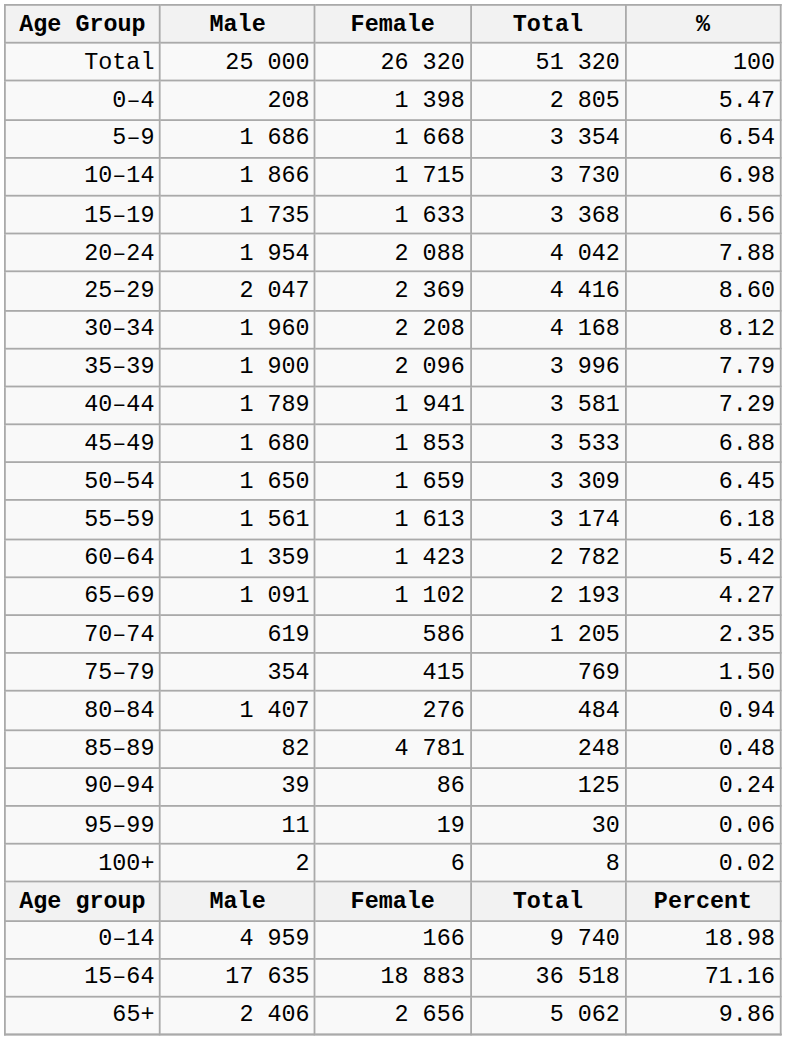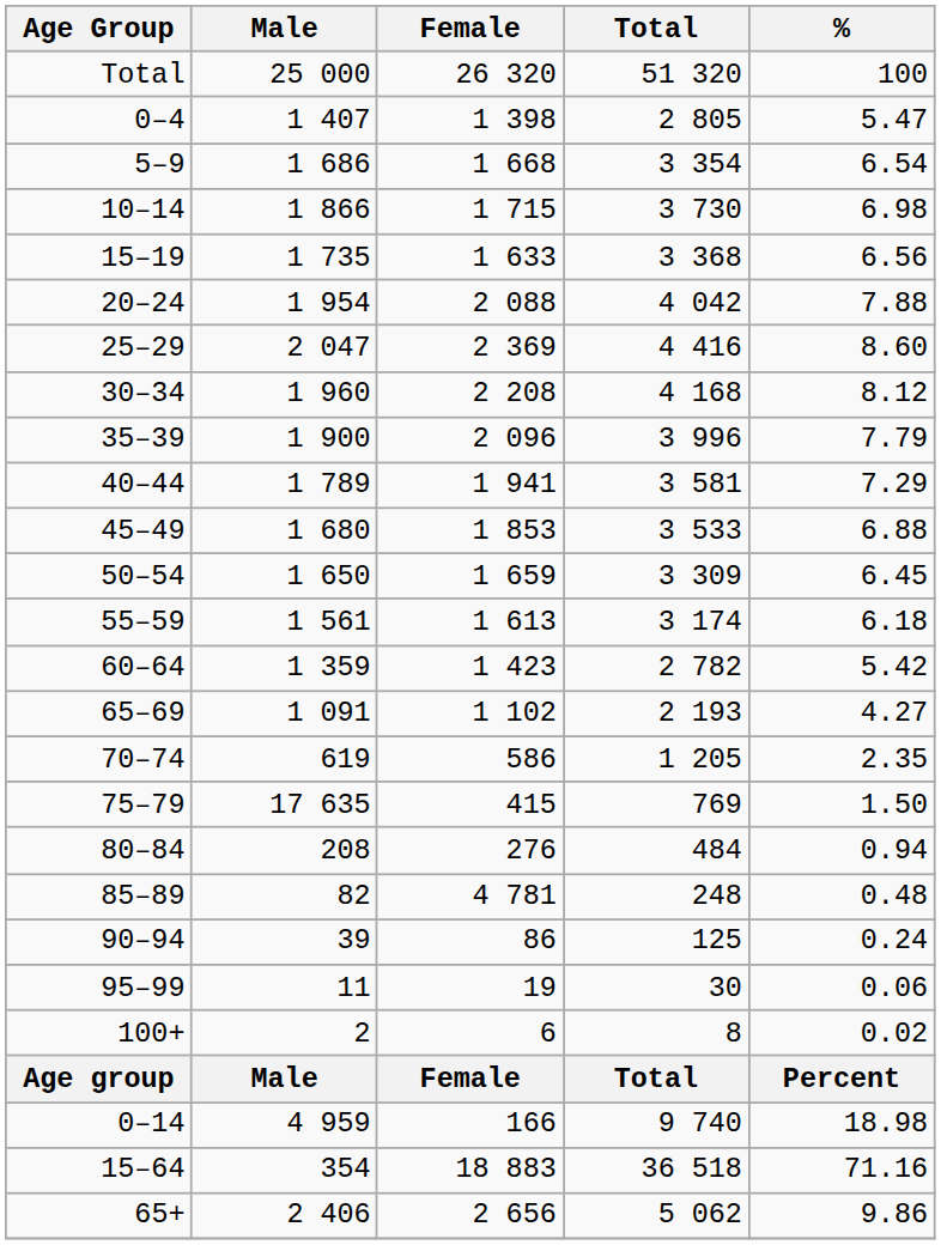 <table class="wikitable">
 <tr>
 <th width="80pt">Age Group</th>
 <th width="80pt">Male</th>
 <th width="80pt">Female</th>
 <th width="80pt">Total</th>
 <th width="80pt">%</th>
 </tr>
 <tr>
 <td align="right">Total</td>
 <td align="right">25 000</td>
 <td align="right">26 320</td>
 <td align="right">51 320</td>
 <td align="right">100</td>
 </tr>
 <tr>
 <td align="right">0–4</td>
-<td align="right">208</td>
+<td align="right">1 407</td>
 <td align="right">1 398</td>
 <td align="right">2 805</td>
 <td align="right">5.47</td>
 </tr>
 <tr>
 <td align="right">5–9</td>
 <td align="right">1 686</td>
 <td align="right">1 668</td>
 <td align="right">3 354</td>
 <td align="right">6.54</td>
 </tr>
 <tr>
 <td align="right">10–14</td>
 <td align="right">1 866</td>
 <td align="right">1 715</td>
 <td align="right">3 730</td>
 <td align="right">6.98</td>
 </tr>
 <tr>
 <td align="right">15–19</td>
 <td align="right">1 735</td>
 <td align="right">1 633</td>
 <td align="right">3 368</td>
 <td align="right">6.56</td>
 </tr>
 <tr>
 <td align="right">20–24</td>
 <td align="right">1 954</td>
 <td align="right">2 088</td>
 <td align="right">4 042</td>
 <td align="right">7.88</td>
 </tr>
 <tr>
 <td align="right">25–29</td>
 <td align="right">2 047</td>
 <td align="right">2 369</td>
 <td align="right">4 416</td>
 <td align="right">8.60</td>
 </tr>
 <tr>
 <td align="right">30–34</td>
 <td align="right">1 960</td>
 <td align="right">2 208</td>
 <td align="right">4 168</td>
 <td align="right">8.12</td>
 </tr>
 <tr>
 <td align="right">35–39</td>
 <td align="right">1 900</td>
 <td align="right">2 096</td>
 <td align="right">3 996</td>
 <td align="right">7.79</td>
 </tr>
 <tr>
 <td align="right">40–44</td>
 <td align="right">1 789</td>
 <td align="right">1 941</td>
 <td align="right">3 581</td>
 <td align="right">7.29</td>
 </tr>
 <tr>
 <td align="right">45–49</td>
 <td align="right">1 680</td>
 <td align="right">1 853</td>
 <td align="right">3 533</td>
 <td align="right">6.88</td>
 </tr>
 <tr>
 <td align="right">50–54</td>
 <td align="right">1 650</td>
 <td align="right">1 659</td>
 <td align="right">3 309</td>
 <td align="right">6.45</td>
 </tr>
 <tr>
 <td align="right">55–59</td>
 <td align="right">1 561</td>
 <td align="right">1 613</td>
 <td align="right">3 174</td>
 <td align="right">6.18</td>
 </tr>
 <tr>
 <td align="right">60–64</td>
 <td align="right">1 359</td>
 <td align="right">1 423</td>
 <td align="right">2 782</td>
 <td align="right">5.42</td>
 </tr>
 <tr>
 <td align="right">65–69</td>
 <td align="right">1 091</td>
 <td align="right">1 102</td>
 <td align="right">2 193</td>
 <td align="right">4.27</td>
 </tr>
 <tr>
 <td align="right">70–74</td>
 <td align="right">619</td>
 <td align="right">586</td>
 <td align="right">1 205</td>
 <td align="right">2.35</td>
 </tr>
 <tr>
 <td align="right">75–79</td>
-<td align="right">354</td>
+<td align="right">17 635</td>
 <td align="right">415</td>
 <td align="right">769</td>
 <td align="right">1.50</td>
 </tr>
 <tr>
 <td align="right">80–84</td>
-<td align="right">1 407</td>
+<td align="right">208</td>
 <td align="right">276</td>
 <td align="right">484</td>
 <td align="right">0.94</td>
 </tr>
 <tr>
 <td align="right">85–89</td>
 <td align="right">82</td>
 <td align="right">4 781</td>
 <td align="right">248</td>
 <td align="right">0.48</td>
 </tr>
 <tr>
 <td align="right">90–94</td>
 <td align="right">39</td>
 <td align="right">86</td>
 <td align="right">125</td>
 <td align="right">0.24</td>
 </tr>
 <tr>
 <td align="right">95–99</td>
 <td align="right">11</td>
 <td align="right">19</td>
 <td align="right">30</td>
 <td align="right">0.06</td>
 </tr>
 <tr>
 <td align="right">100+</td>
 <td align="right">2</td>
 <td align="right">6</td>
 <td align="right">8</td>
 <td align="right">0.02</td>
 </tr>
 <tr>
 <th width="50">Age group</th>
 <th width="80pt">Male</th>
 <th width="80">Female</th>
 <th width="80">Total</th>
 <th width="50">Percent</th>
 </tr>
 <tr>
 <td align="right">0–14</td>
 <td align="right">4 959</td>
 <td align="right">166</td>
 <td align="right">9 740</td>
 <td align="right">18.98</td>
 </tr>
 <tr>
 <td align="right">15–64</td>
-<td align="right">17 635</td>
+<td align="right">354</td>
 <td align="right">18 883</td>
 <td align="right">36 518</td>
 <td align="right">71.16</td>
 </tr>
 <tr>
 <td align="right">65+</td>
 <td align="right">2 406</td>
 <td align="right">2 656</td>
 <td align="right">5 062</td>
 <td align="right">9.86</td>
 </tr>
 <tr>
 </tr>
 </table>
